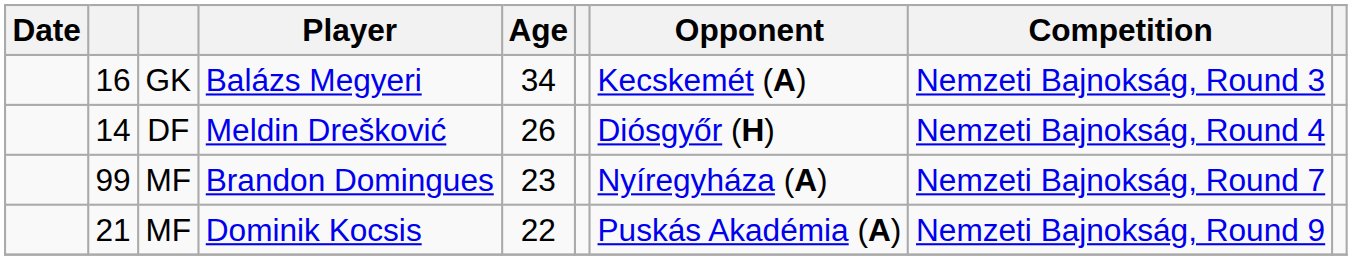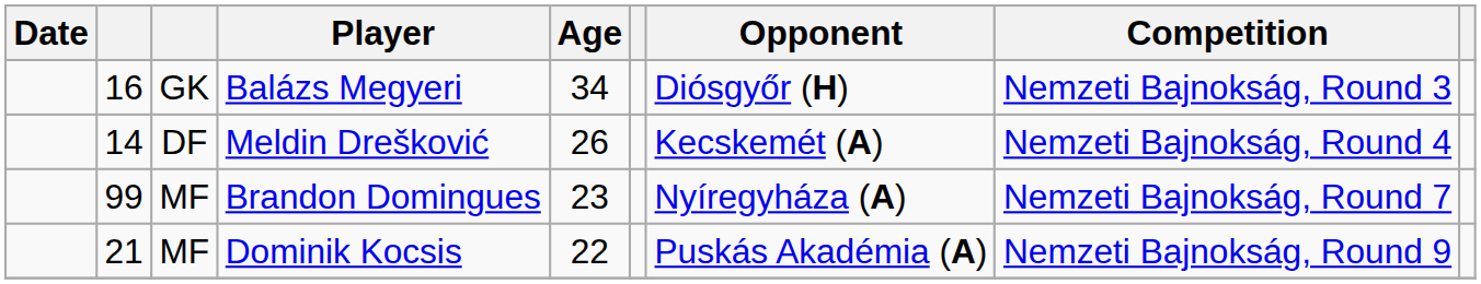 <table class="wikitable sortable" style="text-align:center; font-size:95%;">
 <tr>
 <th>Date</th>
 <th></th>
 <th></th>
 <th>Player</th>
 <th>Age</th>
 <th></th>
 <th>Opponent</th>
 <th>Competition</th>
 <th class="unsortable"></th>
 </tr>
 <tr>
 <td data-sort-value="1"></td>
 <td>16</td>
 <td>GK</td>
 <td style="text-align:left;" data-sort-value="Megyeri"> <a href='#'>Balázs Megyeri</a></td>
 <td>34</td>
 <td></td>
-<td style="text-align:left;"><a href='#'>Kecskemét</a> (<strong>A</strong>)</td>
+<td style="text-align:left;"><a href='#'>Diósgyőr</a> (<strong>H</strong>)</td>
 <td style="text-align:left;"><a href='#'>Nemzeti Bajnokság, Round 3</a></td>
 <td></td>
 </tr>
 <tr>
 <td data-sort-value="2"></td>
 <td>14</td>
 <td>DF</td>
 <td style="text-align:left;" data-sort-value="Dreskovic"> <a href='#'>Meldin Drešković</a></td>
 <td>26</td>
 <td></td>
-<td style="text-align:left;"><a href='#'>Diósgyőr</a> (<strong>H</strong>)</td>
+<td style="text-align:left;"><a href='#'>Kecskemét</a> (<strong>A</strong>)</td>
 <td style="text-align:left;"><a href='#'>Nemzeti Bajnokság, Round 4</a></td>
 <td></td>
 </tr>
 <tr>
 <td data-sort-value="3"></td>
 <td>99</td>
 <td>MF</td>
 <td style="text-align:left;" data-sort-value="Domingues"> <a href='#'>Brandon Domingues</a></td>
 <td>23</td>
 <td></td>
 <td style="text-align:left;"><a href='#'>Nyíregyháza</a> (<strong>A</strong>)</td>
 <td style="text-align:left;"><a href='#'>Nemzeti Bajnokság, Round 7</a></td>
 <td></td>
 </tr>
 <tr>
 <td data-sort-value="1"></td>
 <td>21</td>
 <td>MF</td>
 <td style="text-align:left;" data-sort-value="KocsisD"> <a href='#'>Dominik Kocsis</a></td>
 <td>22</td>
 <td></td>
 <td style="text-align:left;"><a href='#'>Puskás Akadémia</a> (<strong>A</strong>)</td>
 <td style="text-align:left;"><a href='#'>Nemzeti Bajnokság, Round 9</a></td>
 <td></td>
 </tr>
 <tr>
 </tr>
 </table>
